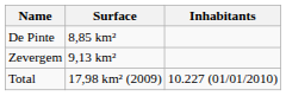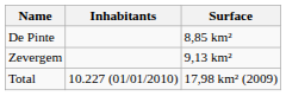 <table class="wikitable">
 <tr>
 <th>Name</th>
+<th>Inhabitants</th>
 <th>Surface</th>
-<th>Inhabitants</th>
 </tr>
 <tr>
 <td>De Pinte</td>
+<td></td>
 <td>8,85 km²</td>
-<td></td>
 </tr>
 <tr>
 <td>Zevergem</td>
+<td></td>
 <td>9,13 km²</td>
-<td></td>
 </tr>
 <tr>
 <td>Total</td>
+<td>10.227 (01/01/2010)</td>
 <td>17,98 km² (2009)</td>
-<td>10.227 (01/01/2010)</td>
 </tr>
 </table>
